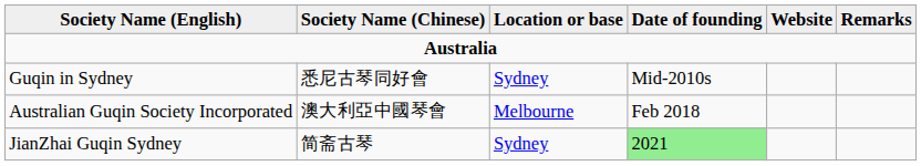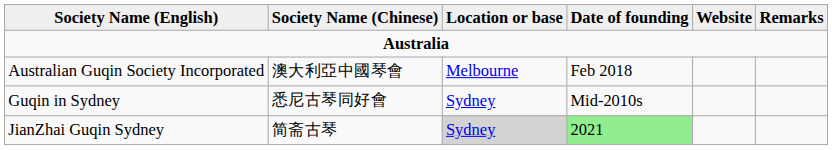 <table class="wikitable">
 <tr>
 <th style="background:#efefef;">Society Name (English)</th>
 <th style="background:#efefef;">Society Name (Chinese)</th>
 <th style="background:#efefef;">Location or base</th>
 <th style="background:#efefef;">Date of founding</th>
 <th style="background:#efefef;">Website</th>
 <th style="background:#efefef;">Remarks</th>
 </tr>
 <tr>
 <td colspan="6" align="center"><strong>Australia</strong></td>
 </tr>
 <tr>
+<td>Australian Guqin Society Incorporated</td>
+<td>澳大利亞中國琴會</td>
+<td><a href='#'>Melbourne</a></td>
+<td>Feb 2018</td>
+<td></td>
+<td></td>
+</tr>
+<tr>
 <td>Guqin in Sydney</td>
 <td>悉尼古琴同好會</td>
 <td><a href='#'>Sydney</a></td>
 <td>Mid-2010s</td>
 <td></td>
 <td></td>
 </tr>
 <tr>
-<td>Australian Guqin Society Incorporated</td>
-<td>澳大利亞中國琴會</td>
-<td><a href='#'>Melbourne</a></td>
-<td>Feb 2018</td>
-<td></td>
-<td></td>
-</tr>
-<tr>
 <td>JianZhai Guqin Sydney</td>
 <td>简斋古琴</td>
-<td><a href='#'>Sydney</a></td>
+<td style="background: lightgrey;"><a href='#'>Sydney</a></td>
 <td style="background: lightgreen;">2021</td>
 <td></td>
 <td></td>
 </tr>
 </table>
